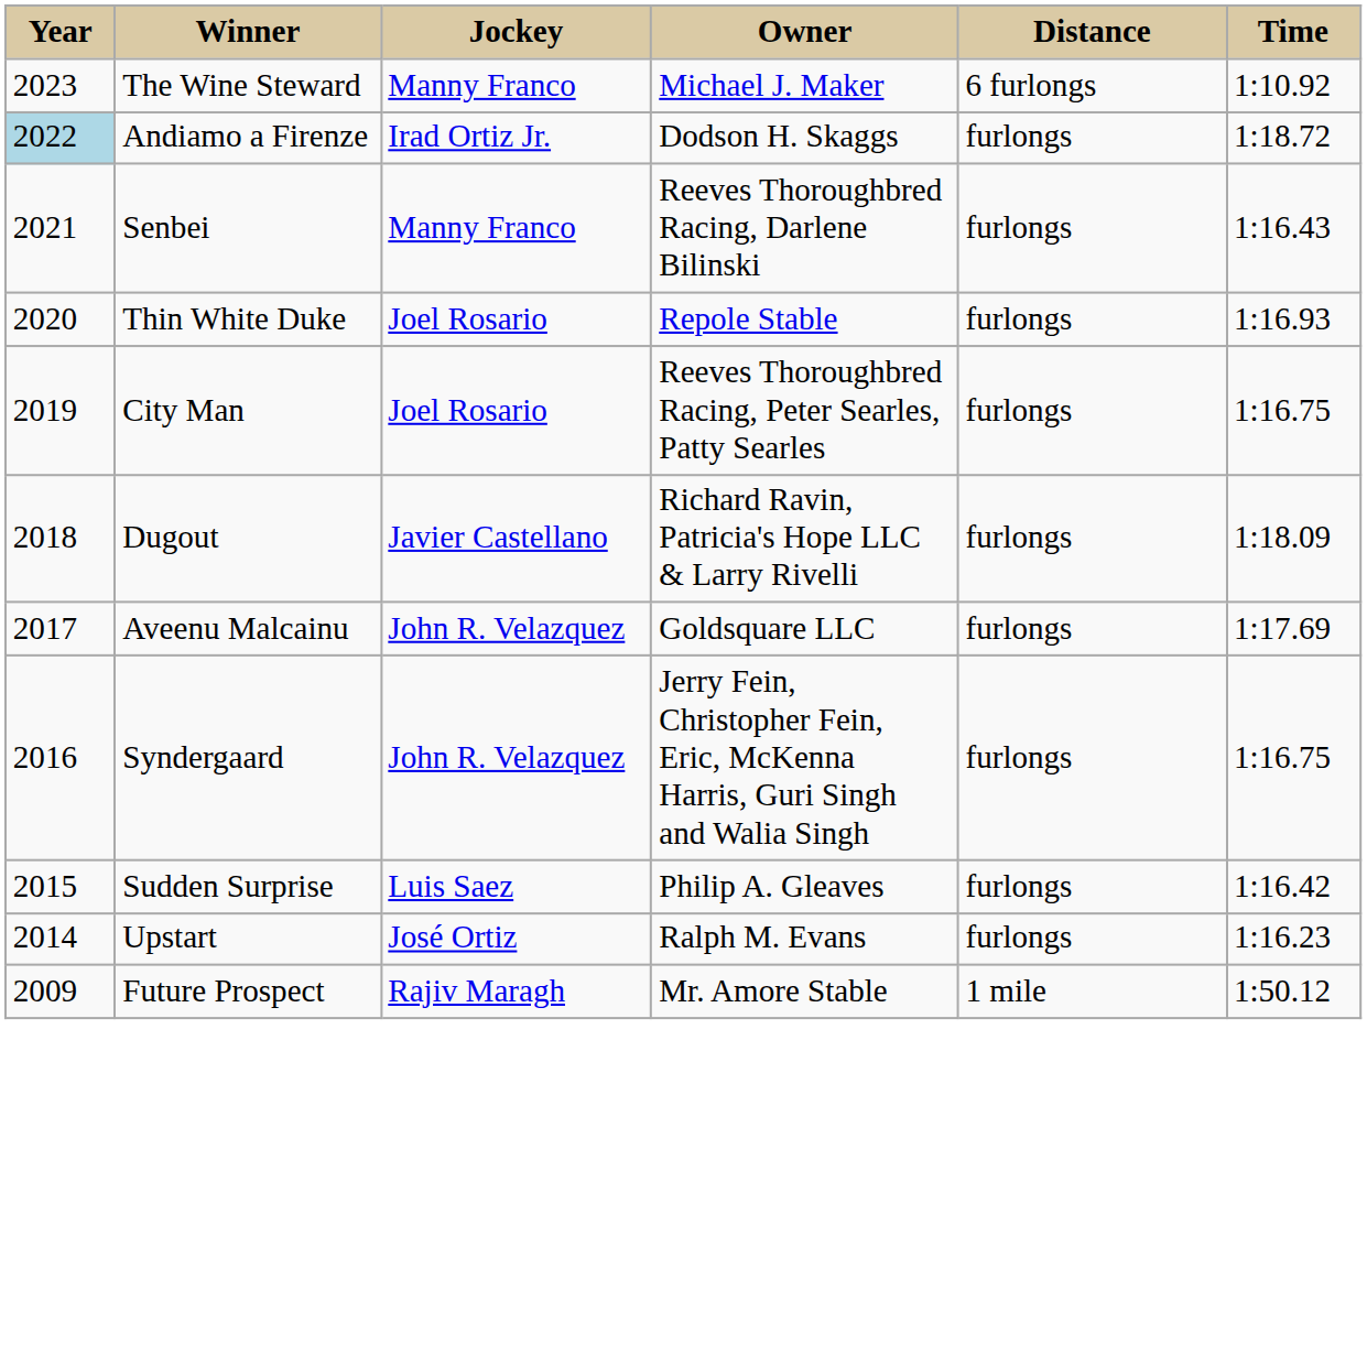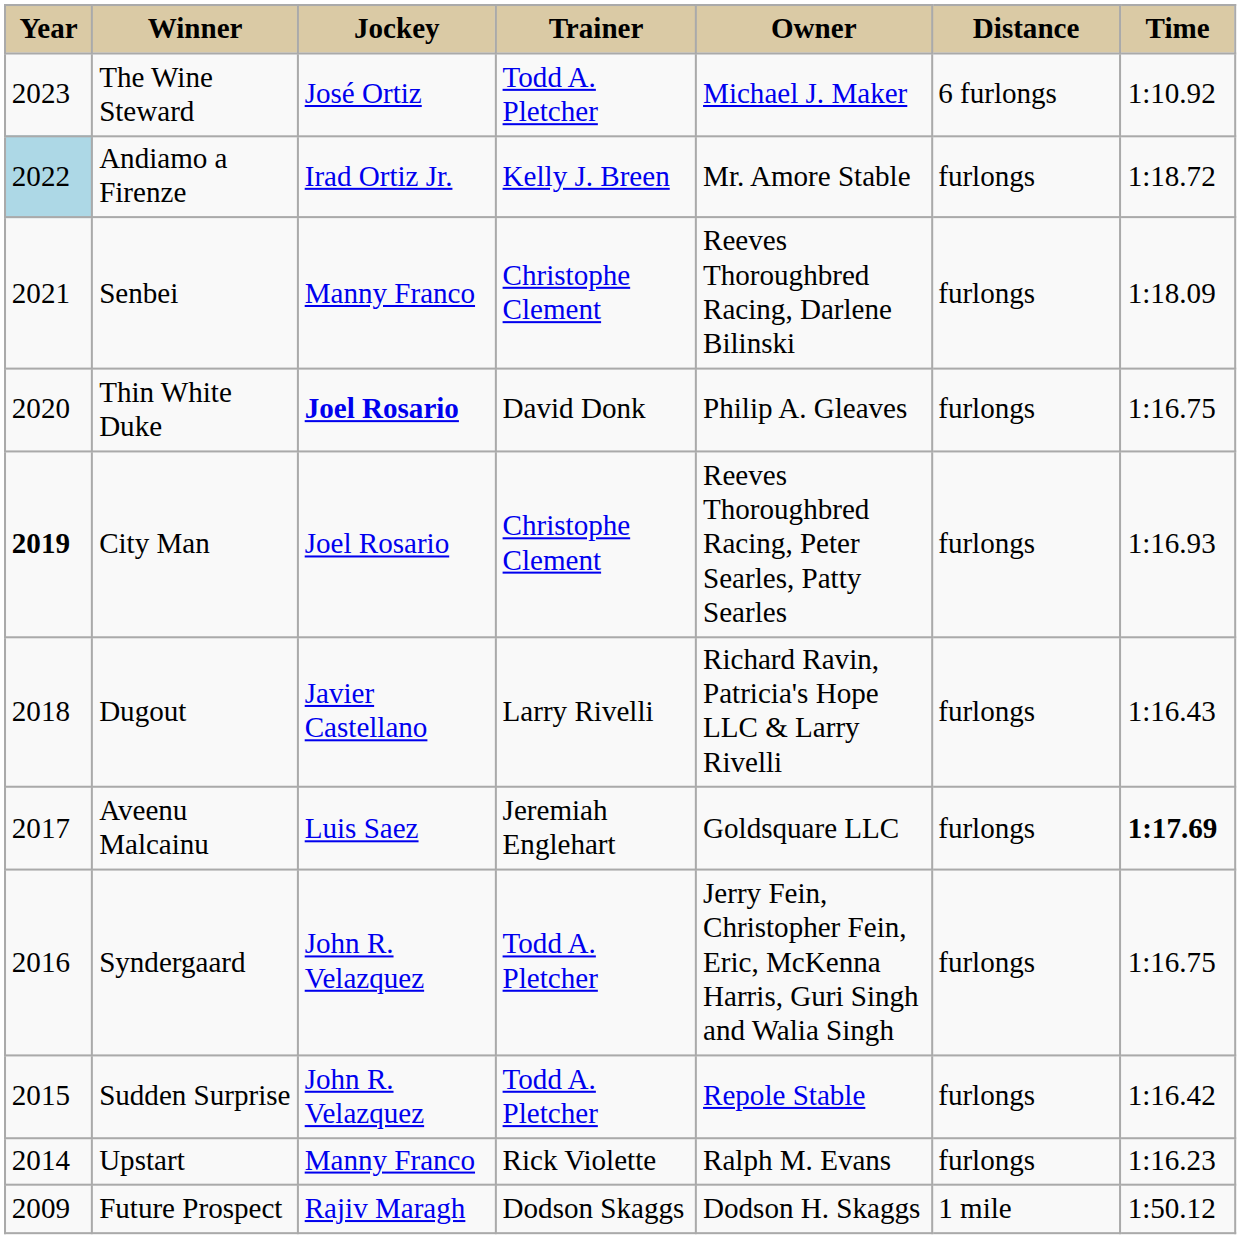 <table class="wikitable sortable" style="font-size:90%">
 <tr>
 <th style="background-color:#DACAA5; width:45px">Year</th>
 <th style="background-color:#DACAA5; width:120px">Winner</th>
 <th style="background-color:#DACAA5; width:125px">Jockey</th>
+<th style="background-color:#DACAA5; width:125px">Trainer</th>
 <th style="background-color:#DACAA5; width:140px">Owner</th>
 <th style="background-color:#DACAA5; width:125px">Distance</th>
 <th style="background-color:#DACAA5; width:55px">Time</th>
 </tr>
 <tr>
 <td>2023</td>
 <td>The Wine Steward</td>
-<td><a href='#'>Manny Franco</a></td>
+<td><a href='#'>José Ortiz</a></td>
+<td><a href='#'>Todd A. Pletcher</a></td>
 <td><a href='#'>Michael J. Maker</a></td>
 <td>6 furlongs</td>
 <td>1:10.92</td>
 </tr>
 <tr>
 <td style="background: lightblue;">2022</td>
 <td>Andiamo a Firenze</td>
 <td><a href='#'>Irad Ortiz Jr.</a></td>
-<td>Dodson H. Skaggs</td>
+<td><a href='#'>Kelly J. Breen</a></td>
+<td>Mr. Amore Stable</td>
 <td> furlongs</td>
 <td>1:18.72</td>
 </tr>
 <tr>
 <td>2021</td>
 <td>Senbei</td>
 <td><a href='#'>Manny Franco</a></td>
+<td><a href='#'>Christophe Clement</a></td>
 <td>Reeves Thoroughbred Racing, Darlene Bilinski</td>
 <td> furlongs</td>
-<td>1:16.43</td>
+<td>1:18.09</td>
 </tr>
 <tr>
 <td>2020</td>
 <td>Thin White Duke</td>
+<td><strong><a href='#'>Joel Rosario</a></strong></td>
+<td>David Donk</td>
+<td>Philip A. Gleaves</td>
+<td> furlongs</td>
+<td>1:16.75</td>
+</tr>
+<tr>
+<td><strong>2019</strong></td>
+<td>City Man</td>
 <td><a href='#'>Joel Rosario</a></td>
-<td><a href='#'>Repole Stable</a></td>
+<td><a href='#'>Christophe Clement</a></td>
+<td>Reeves Thoroughbred Racing, Peter Searles, Patty Searles</td>
 <td> furlongs</td>
 <td>1:16.93</td>
-</tr>
-<tr>
-<td>2019</td>
-<td>City Man</td>
-<td><a href='#'>Joel Rosario</a></td>
-<td>Reeves Thoroughbred Racing, Peter Searles, Patty Searles</td>
-<td> furlongs</td>
-<td>1:16.75</td>
 </tr>
 <tr>
 <td>2018</td>
 <td>Dugout</td>
 <td><a href='#'>Javier Castellano</a></td>
+<td>Larry Rivelli</td>
 <td>Richard Ravin, Patricia's Hope LLC & Larry Rivelli</td>
 <td> furlongs</td>
-<td>1:18.09</td>
+<td>1:16.43</td>
 </tr>
 <tr>
 <td>2017</td>
 <td>Aveenu Malcainu</td>
-<td><a href='#'>John R. Velazquez</a></td>
+<td><a href='#'>Luis Saez</a></td>
+<td>Jeremiah Englehart</td>
 <td>Goldsquare LLC</td>
 <td> furlongs</td>
-<td>1:17.69</td>
+<td><strong>1:17.69</strong></td>
 </tr>
 <tr>
 <td>2016</td>
 <td>Syndergaard</td>
 <td><a href='#'>John R. Velazquez</a></td>
+<td><a href='#'>Todd A. Pletcher</a></td>
 <td>Jerry Fein, Christopher Fein, Eric, McKenna Harris, Guri Singh and Walia Singh</td>
 <td> furlongs</td>
 <td>1:16.75</td>
 </tr>
 <tr>
 <td>2015</td>
 <td>Sudden Surprise</td>
-<td><a href='#'>Luis Saez</a></td>
-<td>Philip A. Gleaves</td>
+<td><a href='#'>John R. Velazquez</a></td>
+<td><a href='#'>Todd A. Pletcher</a></td>
+<td><a href='#'>Repole Stable</a></td>
 <td> furlongs</td>
 <td>1:16.42</td>
 </tr>
 <tr>
 <td>2014</td>
 <td>Upstart</td>
-<td><a href='#'>José Ortiz</a></td>
+<td><a href='#'>Manny Franco</a></td>
+<td>Rick Violette</td>
 <td>Ralph M. Evans</td>
 <td> furlongs</td>
 <td>1:16.23</td>
 </tr>
 <tr>
 <td>2009</td>
 <td>Future Prospect</td>
 <td><a href='#'>Rajiv Maragh</a></td>
-<td>Mr. Amore Stable</td>
+<td>Dodson Skaggs</td>
+<td>Dodson H. Skaggs</td>
 <td>1 mile</td>
 <td>1:50.12</td>
 </tr>
 </table>
